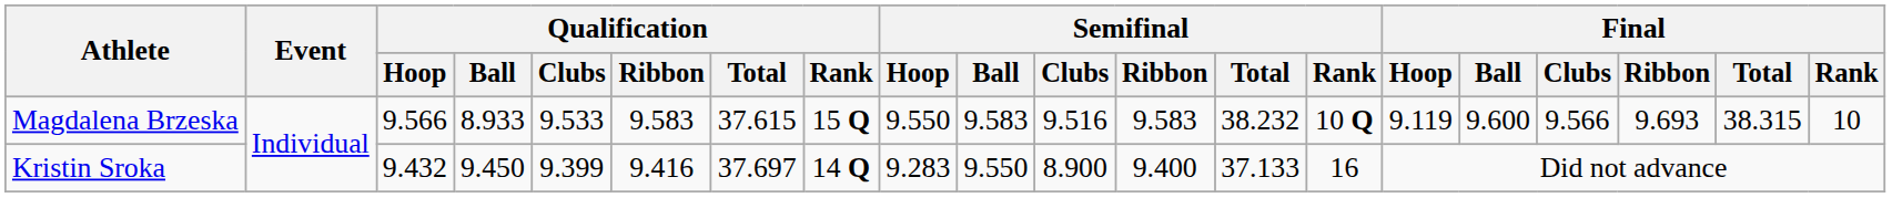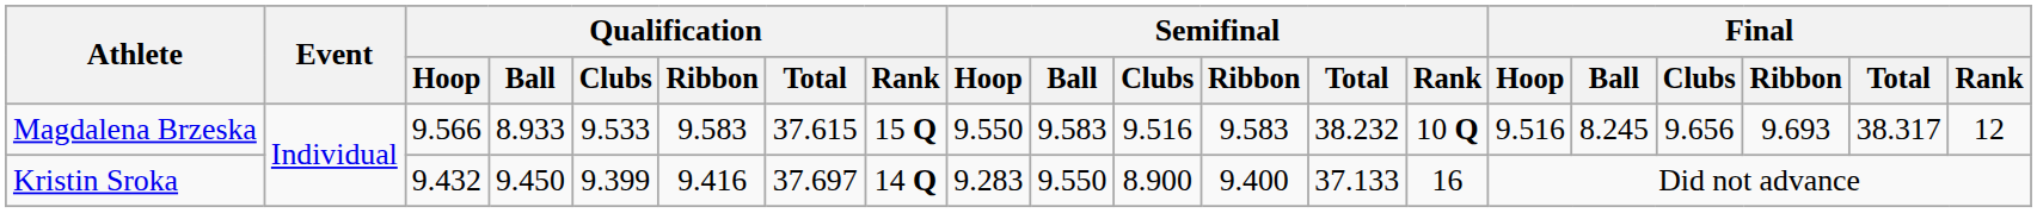 <table class=wikitable style="font-size:90%">
 <tr>
 <th rowspan="2">Athlete</th>
 <th rowspan="2">Event</th>
 <th colspan=6>Qualification</th>
 <th colspan=6>Semifinal</th>
 <th colspan=6>Final</th>
 </tr>
 <tr style="font-size:95%">
 <th>Hoop</th>
 <th>Ball</th>
 <th>Clubs</th>
 <th>Ribbon</th>
 <th>Total</th>
 <th>Rank</th>
 <th>Hoop</th>
 <th>Ball</th>
 <th>Clubs</th>
 <th>Ribbon</th>
 <th>Total</th>
 <th>Rank</th>
 <th>Hoop</th>
 <th>Ball</th>
 <th>Clubs</th>
 <th>Ribbon</th>
 <th>Total</th>
 <th>Rank</th>
 </tr>
 <tr align=center>
 <td align=left><a href='#'>Magdalena Brzeska</a></td>
 <td align=left rowspan=2><a href='#'>Individual</a></td>
 <td>9.566</td>
 <td>8.933</td>
 <td>9.533</td>
 <td>9.583</td>
 <td>37.615</td>
 <td>15 <strong>Q</strong></td>
 <td>9.550</td>
 <td>9.583</td>
 <td>9.516</td>
 <td>9.583</td>
 <td>38.232</td>
 <td>10 <strong>Q</strong></td>
-<td>9.119</td>
-<td>9.600</td>
-<td>9.566</td>
+<td>9.516</td>
+<td>8.245</td>
+<td>9.656</td>
 <td>9.693</td>
-<td>38.315</td>
-<td>10</td>
+<td>38.317</td>
+<td>12</td>
 </tr>
 <tr align=center>
 <td align=left><a href='#'>Kristin Sroka</a></td>
 <td>9.432</td>
 <td>9.450</td>
 <td>9.399</td>
 <td>9.416</td>
 <td>37.697</td>
 <td>14 <strong>Q</strong></td>
 <td>9.283</td>
 <td>9.550</td>
 <td>8.900</td>
 <td>9.400</td>
 <td>37.133</td>
 <td>16</td>
 <td colspan=6>Did not advance</td>
 </tr>
 </table>
